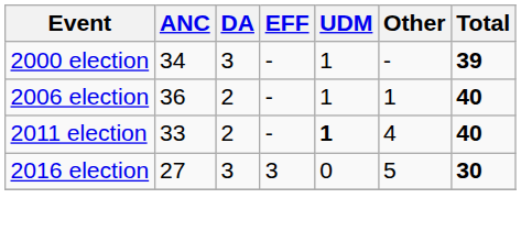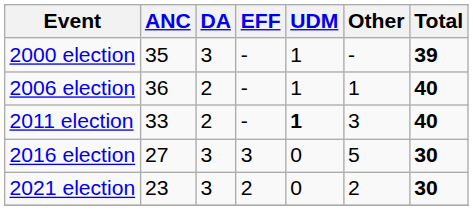 <table class="wikitable">
 <tr>
 <th>Event</th>
 <th><a href='#'>ANC</a></th>
 <th><a href='#'>DA</a></th>
 <th><a href='#'>EFF</a></th>
 <th><a href='#'>UDM</a></th>
 <th>Other</th>
 <th>Total</th>
 </tr>
 <tr>
 <td><a href='#'>2000 election</a></td>
-<td>34</td>
+<td>35</td>
 <td>3</td>
 <td>-</td>
 <td>1</td>
 <td>-</td>
 <td><strong>39</strong></td>
 </tr>
 <tr>
 <td><a href='#'>2006 election</a></td>
 <td>36</td>
 <td>2</td>
 <td>-</td>
 <td>1</td>
 <td>1</td>
 <td><strong>40</strong></td>
 </tr>
 <tr>
 <td><a href='#'>2011 election</a></td>
 <td>33</td>
 <td>2</td>
 <td>-</td>
 <td><strong>1</strong></td>
-<td>4</td>
+<td>3</td>
 <td><strong>40</strong></td>
 </tr>
 <tr>
 <td><a href='#'>2016 election</a></td>
 <td>27</td>
 <td>3</td>
 <td>3</td>
 <td>0</td>
 <td>5</td>
 <td><strong>30</strong></td>
 </tr>
 <tr>
+<td><a href='#'>2021 election</a></td>
+<td>23</td>
+<td>3</td>
+<td>2</td>
+<td>0</td>
+<td>2</td>
+<td><strong>30</strong></td>
+</tr>
+<tr>
 </tr>
 </table>
